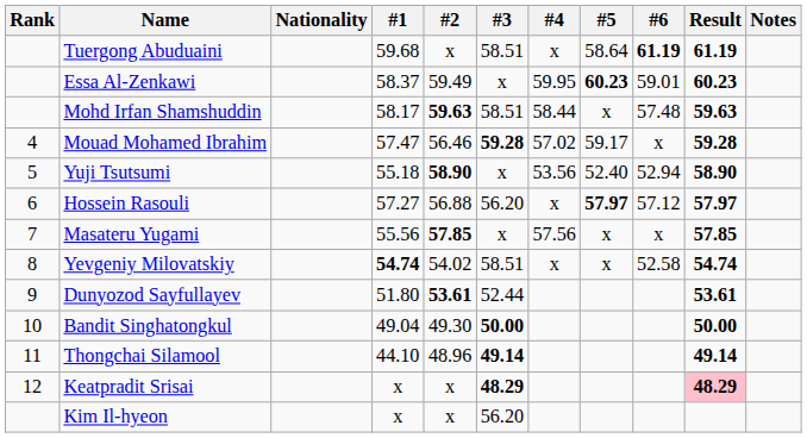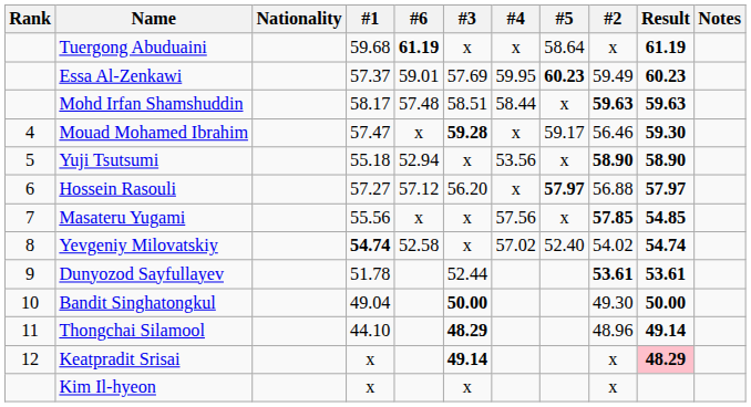 <table class="wikitable sortable" style="text-align:center">
 <tr>
 <th>Rank</th>
 <th>Name</th>
 <th>Nationality</th>
 <th>#1</th>
-<th>#2</th>
+<th>#6</th>
 <th>#3</th>
 <th>#4</th>
 <th>#5</th>
-<th>#6</th>
+<th>#2</th>
 <th>Result</th>
 <th>Notes</th>
 </tr>
 <tr>
 <td></td>
 <td align=left><a href='#'>Tuergong Abuduaini</a></td>
 <td align=left></td>
 <td>59.68</td>
+<td><strong>61.19</strong></td>
 <td>x</td>
-<td>58.51</td>
 <td>x</td>
 <td>58.64</td>
-<td><strong>61.19</strong></td>
+<td>x</td>
 <td><strong>61.19</strong></td>
 <td></td>
 </tr>
 <tr>
 <td></td>
 <td align=left><a href='#'>Essa Al-Zenkawi</a></td>
 <td align=left></td>
-<td>58.37</td>
-<td>59.49</td>
-<td>x</td>
+<td>57.37</td>
+<td>59.01</td>
+<td>57.69</td>
 <td>59.95</td>
 <td><strong>60.23</strong></td>
-<td>59.01</td>
+<td>59.49</td>
 <td><strong>60.23</strong></td>
 <td></td>
 </tr>
 <tr>
 <td></td>
 <td align=left><a href='#'>Mohd Irfan Shamshuddin</a></td>
 <td align=left></td>
 <td>58.17</td>
-<td><strong>59.63</strong></td>
+<td>57.48</td>
 <td>58.51</td>
 <td>58.44</td>
 <td>x</td>
-<td>57.48</td>
+<td><strong>59.63</strong></td>
 <td><strong>59.63</strong></td>
 <td></td>
 </tr>
 <tr>
 <td>4</td>
 <td align=left><a href='#'>Mouad Mohamed Ibrahim</a></td>
 <td align=left></td>
 <td>57.47</td>
-<td>56.46</td>
-<td><strong>59.28</strong></td>
-<td>57.02</td>
-<td>59.17</td>
 <td>x</td>
 <td><strong>59.28</strong></td>
+<td>x</td>
+<td>59.17</td>
+<td>56.46</td>
+<td><strong>59.30</strong></td>
 <td></td>
 </tr>
 <tr>
 <td>5</td>
 <td align=left><a href='#'>Yuji  Tsutsumi</a></td>
 <td align=left></td>
 <td>55.18</td>
-<td><strong>58.90</strong></td>
+<td>52.94</td>
 <td>x</td>
 <td>53.56</td>
-<td>52.40</td>
-<td>52.94</td>
+<td>x</td>
+<td><strong>58.90</strong></td>
 <td><strong>58.90</strong></td>
 <td></td>
 </tr>
 <tr>
 <td>6</td>
 <td align=left><a href='#'>Hossein Rasouli</a></td>
 <td align=left></td>
 <td>57.27</td>
-<td>56.88</td>
+<td>57.12</td>
 <td>56.20</td>
 <td>x</td>
 <td><strong>57.97</strong></td>
-<td>57.12</td>
+<td>56.88</td>
 <td><strong>57.97</strong></td>
 <td></td>
 </tr>
 <tr>
 <td>7</td>
 <td align=left><a href='#'>Masateru Yugami</a></td>
 <td align=left></td>
 <td>55.56</td>
-<td><strong>57.85</strong></td>
+<td>x</td>
 <td>x</td>
 <td>57.56</td>
 <td>x</td>
-<td>x</td>
 <td><strong>57.85</strong></td>
+<td><strong>54.85</strong></td>
 <td></td>
 </tr>
 <tr>
 <td>8</td>
 <td align=left><a href='#'>Yevgeniy Milovatskiy</a></td>
 <td align=left></td>
 <td><strong>54.74</strong></td>
+<td>52.58</td>
+<td>x</td>
+<td>57.02</td>
+<td>52.40</td>
 <td>54.02</td>
-<td>58.51</td>
-<td>x</td>
-<td>x</td>
-<td>52.58</td>
 <td><strong>54.74</strong></td>
 <td></td>
 </tr>
 <tr>
 <td>9</td>
 <td align=left><a href='#'>Dunyozod Sayfullayev</a></td>
 <td align=left></td>
-<td>51.80</td>
-<td><strong>53.61</strong></td>
+<td>51.78</td>
+<td></td>
 <td>52.44</td>
 <td></td>
 <td></td>
-<td></td>
+<td><strong>53.61</strong></td>
 <td><strong>53.61</strong></td>
 <td></td>
 </tr>
 <tr>
 <td>10</td>
 <td align=left><a href='#'>Bandit Singhatongkul</a></td>
 <td align=left></td>
 <td>49.04</td>
-<td>49.30</td>
+<td></td>
 <td><strong>50.00</strong></td>
 <td></td>
 <td></td>
-<td></td>
+<td>49.30</td>
 <td><strong>50.00</strong></td>
 <td></td>
 </tr>
 <tr>
 <td>11</td>
 <td align=left><a href='#'>Thongchai Silamool</a></td>
 <td align=left></td>
 <td>44.10</td>
-<td>48.96</td>
-<td><strong>49.14</strong></td>
+<td></td>
+<td><strong>48.29</strong></td>
 <td></td>
 <td></td>
-<td></td>
+<td>48.96</td>
 <td><strong>49.14</strong></td>
 <td></td>
 </tr>
 <tr>
 <td>12</td>
 <td align=left><a href='#'>Keatpradit Srisai</a></td>
 <td align=left></td>
 <td>x</td>
-<td>x</td>
-<td><strong>48.29</strong></td>
+<td></td>
+<td><strong>49.14</strong></td>
 <td></td>
 <td></td>
-<td></td>
+<td>x</td>
 <td style="background: pink;"><strong>48.29</strong></td>
 <td></td>
 </tr>
 <tr>
 <td></td>
 <td align=left><a href='#'>Kim Il-hyeon</a></td>
 <td align=left></td>
 <td>x</td>
+<td></td>
 <td>x</td>
-<td>56.20</td>
 <td></td>
 <td></td>
-<td></td>
+<td>x</td>
 <td><strong></strong></td>
 <td></td>
 </tr>
 </table>
